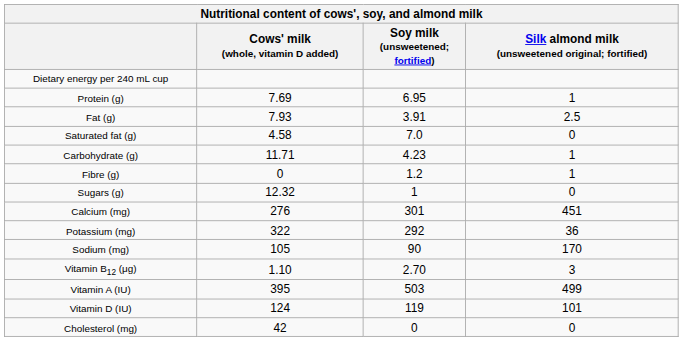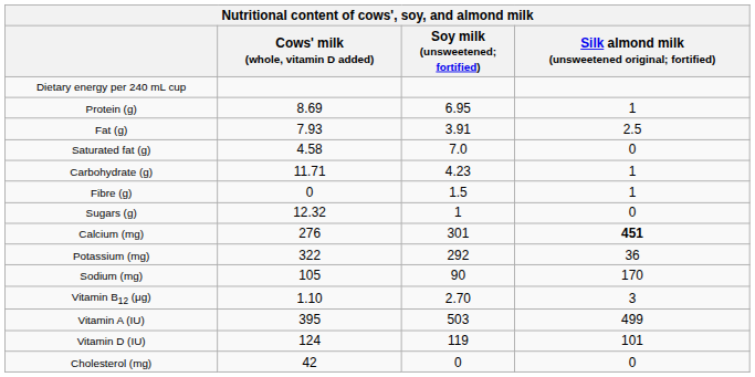 <table class="wikitable collapsible collapsed" style="text-align:center; font-size:10pt; float:center; width:60%">
 <tr>
 <th colspan="4">Nutritional content of cows', soy, and almond milk</th>
 </tr>
 <tr>
 <th></th>
 <th>Cows' milk<br><small>(whole, vitamin D added)</small></th>
 <th>Soy milk<br><small>(unsweetened;<br><a href='#'>fortified</a>)</small></th>
 <th><a href='#'>Silk</a> almond milk<br><small>(unsweetened original; fortified)</small></th>
 </tr>
 <tr>
 <td><small>Dietary energy per 240 mL cup</small></td>
 <td></td>
 <td></td>
 <td></td>
 </tr>
 <tr>
 <td><small>Protein (g)</small></td>
-<td>7.69</td>
+<td>8.69</td>
 <td>6.95</td>
 <td>1</td>
 </tr>
 <tr>
 <td><small>Fat (g)</small></td>
 <td>7.93</td>
 <td>3.91</td>
 <td>2.5</td>
 </tr>
 <tr>
 <td><small>Saturated fat (g)</small></td>
 <td>4.58</td>
 <td>7.0</td>
 <td>0</td>
 </tr>
 <tr>
 <td><small>Carbohydrate (g)</small></td>
 <td>11.71</td>
 <td>4.23</td>
 <td>1</td>
 </tr>
 <tr>
 <td><small>Fibre (g)</small></td>
 <td>0</td>
-<td>1.2</td>
+<td>1.5</td>
 <td>1</td>
 </tr>
 <tr>
 <td><small>Sugars (g)</small></td>
 <td>12.32</td>
 <td>1</td>
 <td>0</td>
 </tr>
 <tr>
 <td><small>Calcium (mg)</small></td>
 <td>276</td>
 <td>301</td>
-<td>451</td>
+<td><strong>451</strong></td>
 </tr>
 <tr>
 <td><small>Potassium (mg)</small></td>
 <td>322</td>
 <td>292</td>
 <td>36</td>
 </tr>
 <tr>
 <td><small>Sodium (mg)</small></td>
 <td>105</td>
 <td>90</td>
 <td>170</td>
 </tr>
 <tr>
 <td><small>Vitamin B<sub>12</sub> (μg)</small></td>
 <td>1.10</td>
 <td>2.70</td>
 <td>3</td>
 </tr>
 <tr>
 <td><small>Vitamin A (IU)</small></td>
 <td>395</td>
 <td>503</td>
 <td>499</td>
 </tr>
 <tr>
 <td><small>Vitamin D (IU)</small></td>
 <td>124</td>
 <td>119</td>
 <td>101</td>
 </tr>
 <tr>
 <td><small>Cholesterol (mg)</small></td>
 <td>42</td>
 <td>0</td>
 <td>0</td>
 </tr>
 </table>
